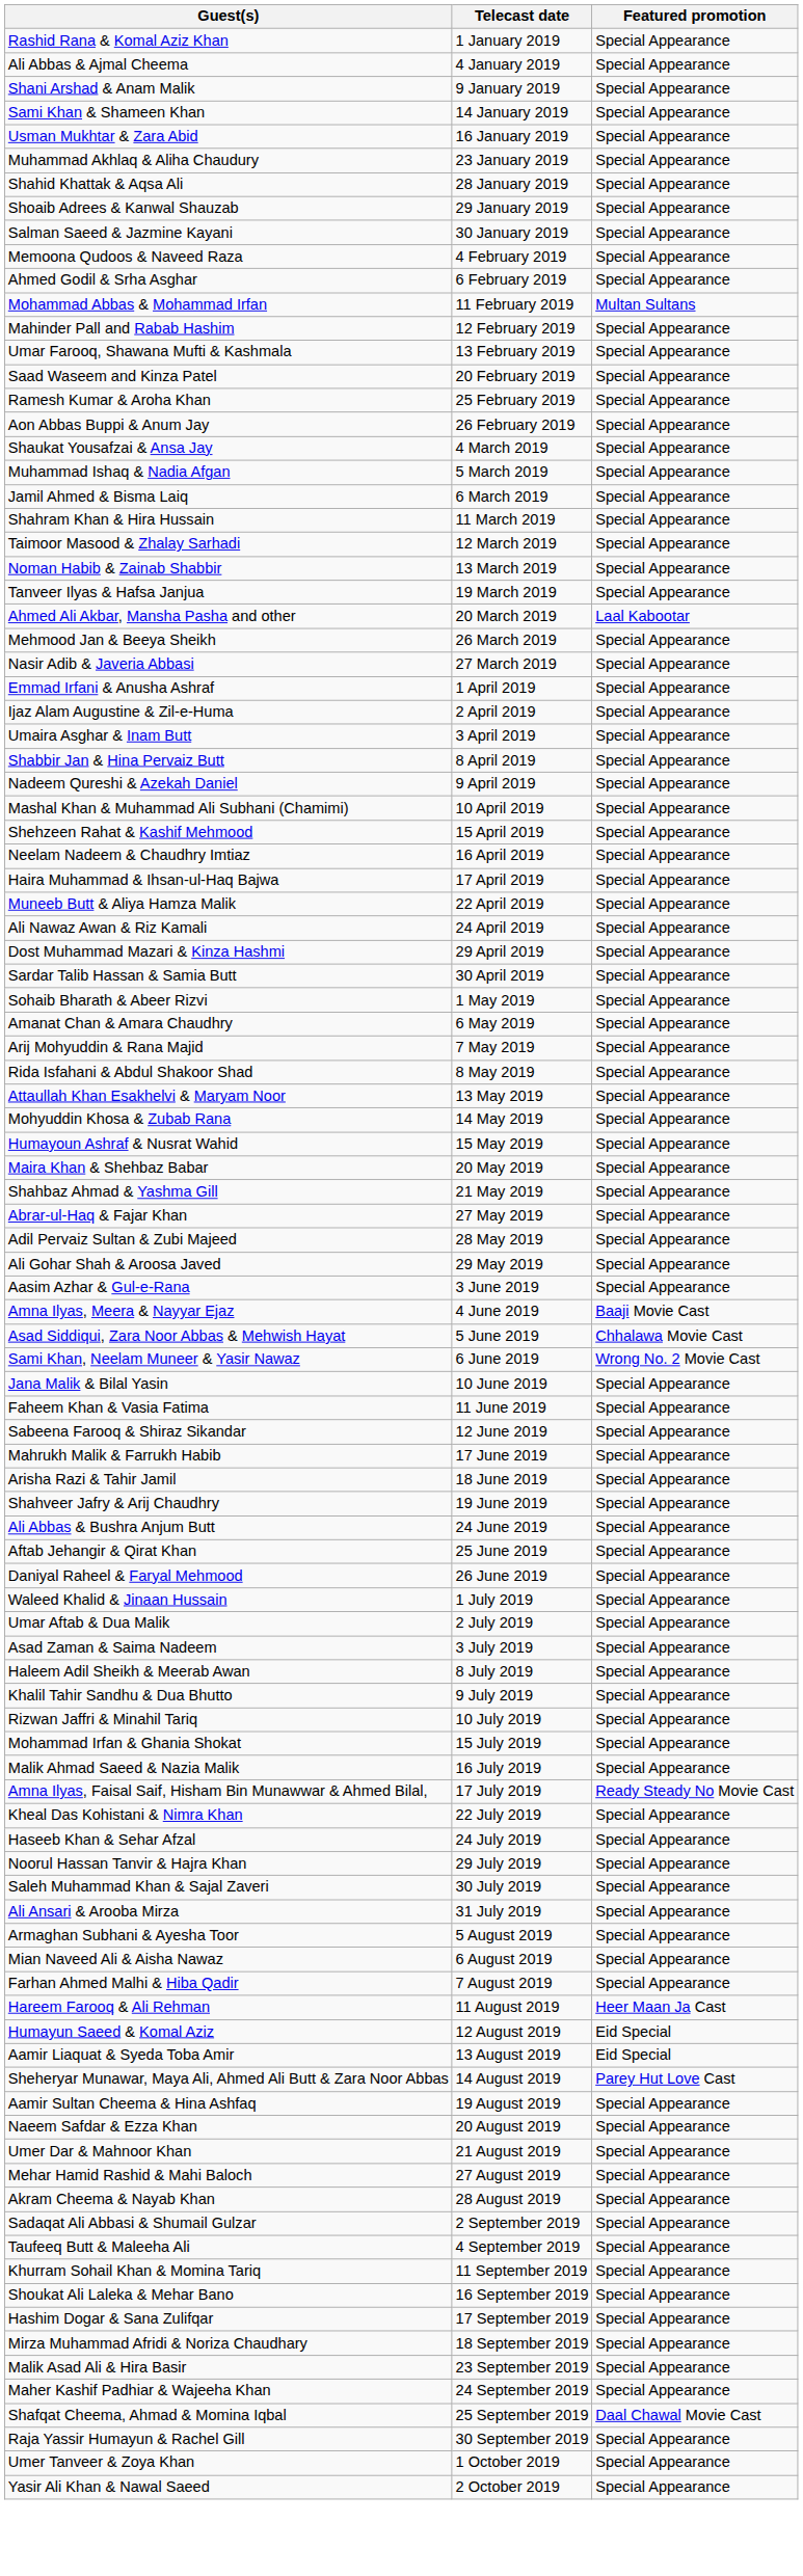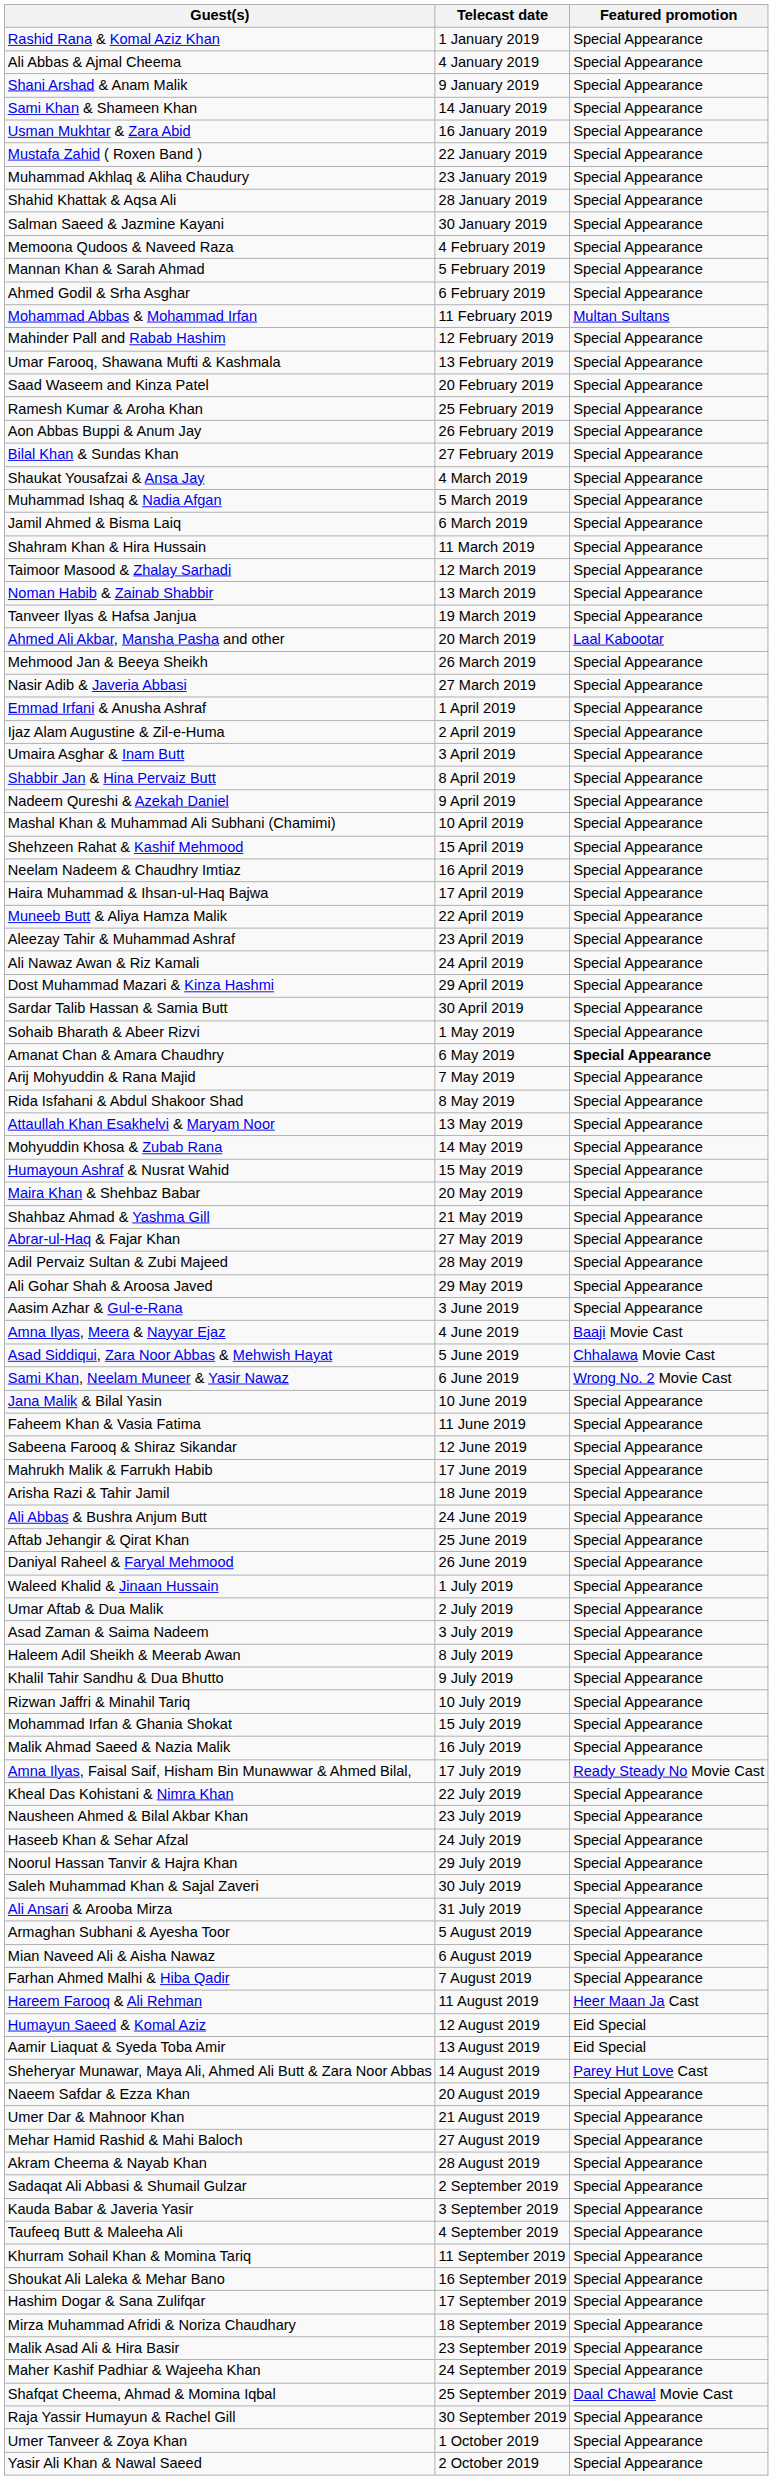 <table class="wikitable">
 <tr>
 <th>Guest(s)</th>
 <th>Telecast date</th>
 <th>Featured promotion</th>
 </tr>
 <tr>
 <td><a href='#'>Rashid Rana</a> & <a href='#'>Komal Aziz Khan</a></td>
 <td>1 January 2019</td>
 <td>Special Appearance</td>
 </tr>
 <tr>
 <td>Ali Abbas & Ajmal Cheema</td>
 <td>4 January 2019</td>
 <td>Special Appearance</td>
 </tr>
 <tr>
 <td><a href='#'>Shani Arshad</a> & Anam Malik</td>
 <td>9 January 2019</td>
 <td>Special Appearance</td>
 </tr>
 <tr>
 <td><a href='#'>Sami Khan</a> & Shameen Khan</td>
 <td>14 January 2019</td>
 <td>Special Appearance</td>
 </tr>
 <tr>
 <td><a href='#'>Usman Mukhtar</a> & <a href='#'>Zara Abid</a></td>
 <td>16 January 2019</td>
 <td>Special Appearance</td>
 </tr>
 <tr>
+<td><a href='#'>Mustafa Zahid</a> ( Roxen Band )</td>
+<td>22 January 2019</td>
+<td>Special Appearance</td>
+</tr>
+<tr>
 <td>Muhammad Akhlaq & Aliha Chaudury</td>
 <td>23 January 2019</td>
 <td>Special Appearance</td>
 </tr>
 <tr>
 <td>Shahid Khattak & Aqsa Ali</td>
 <td>28 January 2019</td>
 <td>Special Appearance</td>
 </tr>
 <tr>
-<td>Shoaib Adrees & Kanwal Shauzab</td>
-<td>29 January 2019</td>
-<td>Special Appearance</td>
-</tr>
-<tr>
 <td>Salman Saeed & Jazmine Kayani</td>
 <td>30 January 2019</td>
 <td>Special Appearance</td>
 </tr>
 <tr>
 <td>Memoona Qudoos & Naveed Raza</td>
 <td>4 February 2019</td>
+<td>Special Appearance</td>
+</tr>
+<tr>
+<td>Mannan Khan & Sarah Ahmad</td>
+<td>5 February 2019</td>
 <td>Special Appearance</td>
 </tr>
 <tr>
 <td>Ahmed Godil & Srha Asghar</td>
 <td>6 February 2019</td>
 <td>Special Appearance</td>
 </tr>
 <tr>
 <td><a href='#'>Mohammad Abbas</a> & <a href='#'>Mohammad Irfan</a></td>
 <td>11 February 2019</td>
 <td><a href='#'>Multan Sultans</a></td>
 </tr>
 <tr>
 <td>Mahinder Pall and <a href='#'>Rabab Hashim</a></td>
 <td>12 February 2019</td>
 <td>Special Appearance</td>
 </tr>
 <tr>
 <td>Umar Farooq, Shawana Mufti & Kashmala</td>
 <td>13 February 2019</td>
 <td>Special Appearance</td>
 </tr>
 <tr>
 <td>Saad Waseem and Kinza Patel</td>
 <td>20 February 2019</td>
 <td>Special Appearance</td>
 </tr>
 <tr>
 <td>Ramesh Kumar & Aroha Khan</td>
 <td>25 February 2019</td>
 <td>Special Appearance</td>
 </tr>
 <tr>
 <td>Aon Abbas Buppi & Anum Jay</td>
 <td>26 February 2019</td>
+<td>Special Appearance</td>
+</tr>
+<tr>
+<td><a href='#'>Bilal Khan</a> & Sundas Khan</td>
+<td>27 February 2019</td>
 <td>Special Appearance</td>
 </tr>
 <tr>
 <td>Shaukat Yousafzai & <a href='#'>Ansa Jay</a></td>
 <td>4 March 2019</td>
 <td>Special Appearance</td>
 </tr>
 <tr>
 <td>Muhammad Ishaq & <a href='#'>Nadia Afgan</a></td>
 <td>5 March 2019</td>
 <td>Special Appearance</td>
 </tr>
 <tr>
 <td>Jamil Ahmed & Bisma Laiq</td>
 <td>6 March 2019</td>
 <td>Special Appearance</td>
 </tr>
 <tr>
 <td>Shahram Khan & Hira Hussain</td>
 <td>11 March 2019</td>
 <td>Special Appearance</td>
 </tr>
 <tr>
 <td>Taimoor Masood & <a href='#'>Zhalay Sarhadi</a></td>
 <td>12 March 2019</td>
 <td>Special Appearance</td>
 </tr>
 <tr>
 <td><a href='#'>Noman Habib</a> & <a href='#'>Zainab Shabbir</a></td>
 <td>13 March 2019</td>
 <td>Special Appearance</td>
 </tr>
 <tr>
 <td>Tanveer Ilyas & Hafsa Janjua</td>
 <td>19 March 2019</td>
 <td>Special Appearance</td>
 </tr>
 <tr>
 <td><a href='#'>Ahmed Ali Akbar</a>, <a href='#'>Mansha Pasha</a> and other</td>
 <td>20 March 2019</td>
 <td><a href='#'>Laal Kabootar</a></td>
 </tr>
 <tr>
 <td>Mehmood Jan & Beeya Sheikh</td>
 <td>26 March 2019</td>
 <td>Special Appearance</td>
 </tr>
 <tr>
 <td>Nasir Adib & <a href='#'>Javeria Abbasi</a></td>
 <td>27 March 2019</td>
 <td>Special Appearance</td>
 </tr>
 <tr>
 <td><a href='#'>Emmad Irfani</a> & Anusha Ashraf</td>
 <td>1 April 2019</td>
 <td>Special Appearance</td>
 </tr>
 <tr>
 <td>Ijaz Alam Augustine & Zil-e-Huma</td>
 <td>2 April 2019</td>
 <td>Special Appearance</td>
 </tr>
 <tr>
 <td>Umaira Asghar & <a href='#'>Inam Butt</a></td>
 <td>3 April 2019</td>
 <td>Special Appearance</td>
 </tr>
 <tr>
 <td><a href='#'>Shabbir Jan</a> & <a href='#'>Hina Pervaiz Butt</a></td>
 <td>8 April 2019</td>
 <td>Special Appearance</td>
 </tr>
 <tr>
 <td>Nadeem Qureshi & <a href='#'>Azekah Daniel</a></td>
 <td>9 April 2019</td>
 <td>Special Appearance</td>
 </tr>
 <tr>
 <td>Mashal Khan & Muhammad Ali Subhani (Chamimi)</td>
 <td>10 April 2019</td>
 <td>Special Appearance</td>
 </tr>
 <tr>
 <td>Shehzeen Rahat & <a href='#'>Kashif Mehmood</a></td>
 <td>15 April 2019</td>
 <td>Special Appearance</td>
 </tr>
 <tr>
 <td>Neelam Nadeem & Chaudhry Imtiaz</td>
 <td>16 April 2019</td>
 <td>Special Appearance</td>
 </tr>
 <tr>
 <td>Haira Muhammad & Ihsan-ul-Haq Bajwa</td>
 <td>17 April 2019</td>
 <td>Special Appearance</td>
 </tr>
 <tr>
 <td><a href='#'>Muneeb Butt</a> & Aliya Hamza Malik</td>
 <td>22 April 2019</td>
 <td>Special Appearance</td>
 </tr>
 <tr>
+<td>Aleezay Tahir & Muhammad Ashraf</td>
+<td>23 April 2019</td>
+<td>Special Appearance</td>
+</tr>
+<tr>
 <td>Ali Nawaz Awan & Riz Kamali</td>
 <td>24 April 2019</td>
 <td>Special Appearance</td>
 </tr>
 <tr>
 <td>Dost Muhammad Mazari & <a href='#'>Kinza Hashmi</a></td>
 <td>29 April 2019</td>
 <td>Special Appearance</td>
 </tr>
 <tr>
 <td>Sardar Talib Hassan & Samia Butt</td>
 <td>30 April 2019</td>
 <td>Special Appearance</td>
 </tr>
 <tr>
 <td>Sohaib Bharath & Abeer Rizvi</td>
 <td>1 May 2019</td>
 <td>Special Appearance</td>
 </tr>
 <tr>
 <td>Amanat Chan & Amara Chaudhry</td>
 <td>6 May 2019</td>
-<td>Special Appearance</td>
+<td><strong>Special Appearance</strong></td>
 </tr>
 <tr>
 <td>Arij Mohyuddin & Rana Majid</td>
 <td>7 May 2019</td>
 <td>Special Appearance</td>
 </tr>
 <tr>
 <td>Rida Isfahani & Abdul Shakoor Shad</td>
 <td>8 May 2019</td>
 <td>Special Appearance</td>
 </tr>
 <tr>
 <td><a href='#'>Attaullah Khan Esakhelvi</a> & <a href='#'>Maryam Noor</a></td>
 <td>13 May 2019</td>
 <td>Special Appearance</td>
 </tr>
 <tr>
 <td>Mohyuddin Khosa & <a href='#'>Zubab Rana</a></td>
 <td>14 May 2019</td>
 <td>Special Appearance</td>
 </tr>
 <tr>
 <td><a href='#'>Humayoun Ashraf</a> & Nusrat Wahid</td>
 <td>15 May 2019</td>
 <td>Special Appearance</td>
 </tr>
 <tr>
 <td><a href='#'>Maira Khan</a> & Shehbaz Babar</td>
 <td>20 May 2019</td>
 <td>Special Appearance</td>
 </tr>
 <tr>
 <td>Shahbaz Ahmad & <a href='#'>Yashma Gill</a></td>
 <td>21 May 2019</td>
 <td>Special Appearance</td>
 </tr>
 <tr>
 <td><a href='#'>Abrar-ul-Haq</a> & Fajar Khan</td>
 <td>27 May 2019</td>
 <td>Special Appearance</td>
 </tr>
 <tr>
 <td>Adil Pervaiz Sultan & Zubi Majeed</td>
 <td>28 May 2019</td>
 <td>Special Appearance</td>
 </tr>
 <tr>
 <td>Ali Gohar Shah & Aroosa Javed</td>
 <td>29 May 2019</td>
 <td>Special Appearance</td>
 </tr>
 <tr>
 <td>Aasim Azhar & <a href='#'>Gul-e-Rana</a></td>
 <td>3 June 2019</td>
 <td>Special Appearance</td>
 </tr>
 <tr>
 <td><a href='#'>Amna Ilyas</a>, <a href='#'>Meera</a> & <a href='#'>Nayyar Ejaz</a></td>
 <td>4 June 2019</td>
 <td><a href='#'>Baaji</a> Movie Cast</td>
 </tr>
 <tr>
 <td><a href='#'>Asad Siddiqui</a>, <a href='#'>Zara Noor Abbas</a> & <a href='#'>Mehwish Hayat</a></td>
 <td>5 June 2019</td>
 <td><a href='#'>Chhalawa</a> Movie Cast</td>
 </tr>
 <tr>
 <td><a href='#'>Sami Khan</a>, <a href='#'>Neelam Muneer</a> & <a href='#'>Yasir Nawaz</a></td>
 <td>6 June 2019</td>
 <td><a href='#'>Wrong No. 2</a> Movie Cast</td>
 </tr>
 <tr>
 <td><a href='#'>Jana Malik</a> & Bilal Yasin</td>
 <td>10 June 2019</td>
 <td>Special Appearance</td>
 </tr>
 <tr>
 <td>Faheem Khan & Vasia Fatima</td>
 <td>11 June 2019</td>
 <td>Special Appearance</td>
 </tr>
 <tr>
 <td>Sabeena Farooq & Shiraz Sikandar</td>
 <td>12 June 2019</td>
 <td>Special Appearance</td>
 </tr>
 <tr>
 <td>Mahrukh Malik & Farrukh Habib</td>
 <td>17 June 2019</td>
 <td>Special Appearance</td>
 </tr>
 <tr>
 <td>Arisha Razi & Tahir Jamil</td>
 <td>18 June 2019</td>
 <td>Special Appearance</td>
 </tr>
 <tr>
-<td>Shahveer Jafry & Arij Chaudhry</td>
-<td>19 June 2019</td>
-<td>Special Appearance</td>
-</tr>
-<tr>
 <td><a href='#'>Ali Abbas</a> & Bushra Anjum Butt</td>
 <td>24 June 2019</td>
 <td>Special Appearance</td>
 </tr>
 <tr>
 <td>Aftab Jehangir & Qirat Khan</td>
 <td>25 June 2019</td>
 <td>Special Appearance</td>
 </tr>
 <tr>
 <td>Daniyal Raheel & <a href='#'>Faryal Mehmood</a></td>
 <td>26 June 2019</td>
 <td>Special Appearance</td>
 </tr>
 <tr>
 <td>Waleed Khalid & <a href='#'>Jinaan Hussain</a></td>
 <td>1 July 2019</td>
 <td>Special Appearance</td>
 </tr>
 <tr>
 <td>Umar Aftab & Dua Malik</td>
 <td>2 July 2019</td>
 <td>Special Appearance</td>
 </tr>
 <tr>
 <td>Asad Zaman & Saima Nadeem</td>
 <td>3 July 2019</td>
 <td>Special Appearance</td>
 </tr>
 <tr>
 <td>Haleem Adil Sheikh & Meerab Awan</td>
 <td>8 July 2019</td>
 <td>Special Appearance</td>
 </tr>
 <tr>
 <td>Khalil Tahir Sandhu & Dua Bhutto</td>
 <td>9 July 2019</td>
 <td>Special Appearance</td>
 </tr>
 <tr>
 <td>Rizwan Jaffri & Minahil Tariq</td>
 <td>10 July 2019</td>
 <td>Special Appearance</td>
 </tr>
 <tr>
 <td>Mohammad Irfan & Ghania Shokat</td>
 <td>15 July 2019</td>
 <td>Special Appearance</td>
 </tr>
 <tr>
 <td>Malik Ahmad Saeed & Nazia Malik</td>
 <td>16 July 2019</td>
 <td>Special Appearance</td>
 </tr>
 <tr>
 <td><a href='#'>Amna Ilyas</a>, Faisal Saif, Hisham Bin Munawwar & Ahmed Bilal,</td>
 <td>17 July 2019</td>
 <td><a href='#'>Ready Steady No</a> Movie Cast</td>
 </tr>
 <tr>
 <td>Kheal Das Kohistani & <a href='#'>Nimra Khan</a></td>
 <td>22 July 2019</td>
 <td>Special Appearance</td>
 </tr>
 <tr>
+<td>Nausheen Ahmed & Bilal Akbar Khan</td>
+<td>23 July 2019</td>
+<td>Special Appearance</td>
+</tr>
+<tr>
 <td>Haseeb Khan & Sehar Afzal</td>
 <td>24 July 2019</td>
 <td>Special Appearance</td>
 </tr>
 <tr>
 <td>Noorul Hassan Tanvir & Hajra Khan</td>
 <td>29 July 2019</td>
 <td>Special Appearance</td>
 </tr>
 <tr>
 <td>Saleh Muhammad Khan & Sajal Zaveri</td>
 <td>30 July 2019</td>
 <td>Special Appearance</td>
 </tr>
 <tr>
 <td><a href='#'>Ali Ansari</a> & Arooba Mirza</td>
 <td>31 July 2019</td>
 <td>Special Appearance</td>
 </tr>
 <tr>
 <td>Armaghan Subhani & Ayesha Toor</td>
 <td>5 August 2019</td>
 <td>Special Appearance</td>
 </tr>
 <tr>
 <td>Mian Naveed Ali & Aisha Nawaz</td>
 <td>6 August 2019</td>
 <td>Special Appearance</td>
 </tr>
 <tr>
 <td>Farhan Ahmed Malhi & <a href='#'>Hiba Qadir</a></td>
 <td>7 August 2019</td>
 <td>Special Appearance</td>
 </tr>
 <tr>
 <td><a href='#'>Hareem Farooq</a> & <a href='#'>Ali Rehman</a></td>
 <td>11 August 2019</td>
 <td><a href='#'>Heer Maan Ja</a> Cast</td>
 </tr>
 <tr>
 <td><a href='#'>Humayun Saeed</a> & <a href='#'>Komal Aziz</a></td>
 <td>12 August 2019</td>
 <td>Eid Special</td>
 </tr>
 <tr>
 <td>Aamir Liaquat & Syeda Toba Amir</td>
 <td>13 August 2019</td>
 <td>Eid Special</td>
 </tr>
 <tr>
 <td>Sheheryar Munawar, Maya Ali, Ahmed Ali Butt & Zara Noor Abbas</td>
 <td>14 August 2019</td>
 <td><a href='#'>Parey Hut Love</a> Cast</td>
 </tr>
 <tr>
-<td>Aamir Sultan Cheema & Hina Ashfaq</td>
-<td>19 August 2019</td>
-<td>Special Appearance</td>
-</tr>
-<tr>
 <td>Naeem Safdar & Ezza Khan</td>
 <td>20 August 2019</td>
 <td>Special Appearance</td>
 </tr>
 <tr>
 <td>Umer Dar & Mahnoor Khan</td>
 <td>21 August 2019</td>
 <td>Special Appearance</td>
 </tr>
 <tr>
 <td>Mehar Hamid Rashid & Mahi Baloch</td>
 <td>27 August 2019</td>
 <td>Special Appearance</td>
 </tr>
 <tr>
 <td>Akram Cheema & Nayab Khan</td>
 <td>28 August 2019</td>
 <td>Special Appearance</td>
 </tr>
 <tr>
 <td>Sadaqat Ali Abbasi & Shumail Gulzar</td>
 <td>2 September 2019</td>
+<td>Special Appearance</td>
+</tr>
+<tr>
+<td>Kauda Babar & Javeria Yasir</td>
+<td>3 September 2019</td>
 <td>Special Appearance</td>
 </tr>
 <tr>
 <td>Taufeeq Butt & Maleeha Ali</td>
 <td>4 September 2019</td>
 <td>Special Appearance</td>
 </tr>
 <tr>
 <td>Khurram Sohail Khan & Momina Tariq</td>
 <td>11 September 2019</td>
 <td>Special Appearance</td>
 </tr>
 <tr>
 <td>Shoukat Ali Laleka & Mehar Bano</td>
 <td>16 September 2019</td>
 <td>Special Appearance</td>
 </tr>
 <tr>
 <td>Hashim Dogar & Sana Zulifqar</td>
 <td>17 September 2019</td>
 <td>Special Appearance</td>
 </tr>
 <tr>
 <td>Mirza Muhammad Afridi & Noriza Chaudhary</td>
 <td>18 September 2019</td>
 <td>Special Appearance</td>
 </tr>
 <tr>
 <td>Malik Asad Ali & Hira Basir</td>
 <td>23 September 2019</td>
 <td>Special Appearance</td>
 </tr>
 <tr>
 <td>Maher Kashif Padhiar & Wajeeha Khan</td>
 <td>24 September 2019</td>
 <td>Special Appearance</td>
 </tr>
 <tr>
 <td>Shafqat Cheema, Ahmad & Momina Iqbal</td>
 <td>25 September 2019</td>
 <td><a href='#'>Daal Chawal</a> Movie Cast</td>
 </tr>
 <tr>
 <td>Raja Yassir Humayun & Rachel Gill</td>
 <td>30 September 2019</td>
 <td>Special Appearance</td>
 </tr>
 <tr>
 <td>Umer Tanveer & Zoya Khan</td>
 <td>1 October 2019</td>
 <td>Special Appearance</td>
 </tr>
 <tr>
 <td>Yasir Ali Khan & Nawal Saeed</td>
 <td>2 October 2019</td>
 <td>Special Appearance</td>
 </tr>
 </table>
